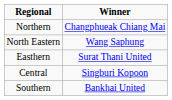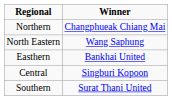 <table class="wikitable" style="text-align:center;">
 <tr>
 <td><strong>Regional</strong></td>
 <td><strong>Winner</strong></td>
 </tr>
 <tr>
 <td>Northern</td>
 <td><a href='#'>Changphueak Chiang Mai</a></td>
 </tr>
 <tr>
 <td>North Eastern</td>
 <td><a href='#'>Wang Saphung</a></td>
 </tr>
 <tr>
 <td>Easthern</td>
-<td><a href='#'>Surat Thani United</a></td>
+<td><a href='#'>Bankhai United</a></td>
 </tr>
 <tr>
 <td>Central</td>
 <td><a href='#'>Singburi Kopoon</a></td>
 </tr>
 <tr>
 <td>Southern</td>
-<td><a href='#'>Bankhai United</a></td>
+<td><a href='#'>Surat Thani United</a></td>
 </tr>
 </table>
